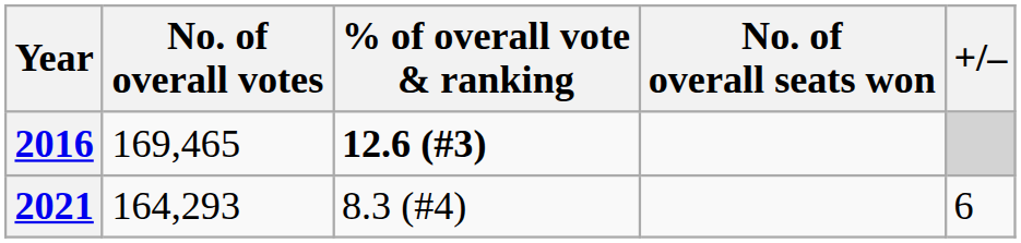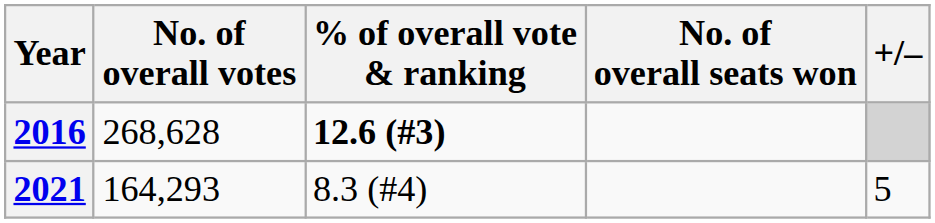 <table class=wikitable>
 <tr>
 <th>Year</th>
 <th>No. of<br>overall votes</th>
 <th>% of overall vote<br> & ranking</th>
 <th>No. of<br>overall seats won</th>
 <th>+/–</th>
 </tr>
 <tr>
 <th><a href='#'>2016</a></th>
-<td>169,465</td>
+<td>268,628</td>
 <td><strong>12.6 (#3)</strong></td>
 <td></td>
 <td style="background:lightgrey;"></td>
 </tr>
 <tr>
 <th><a href='#'>2021</a></th>
 <td>164,293</td>
 <td>8.3 (#4)</td>
 <td></td>
-<td> 6</td>
+<td> 5</td>
 </tr>
 </table>
